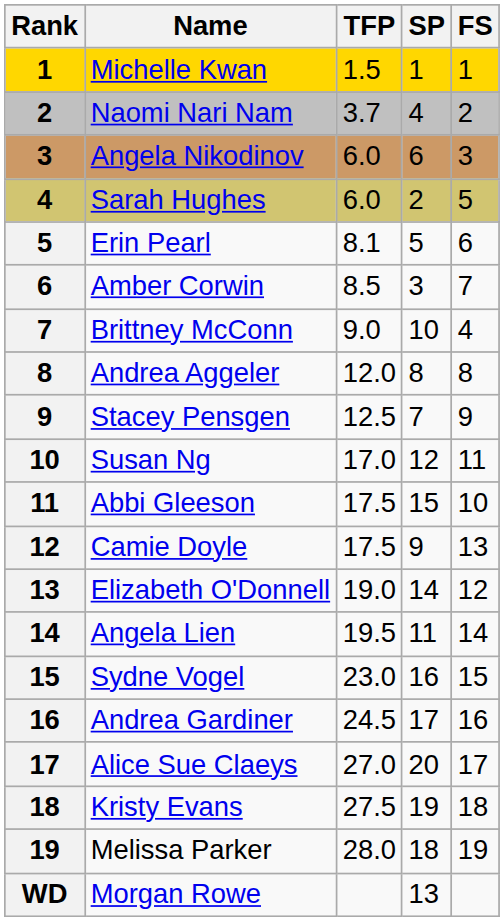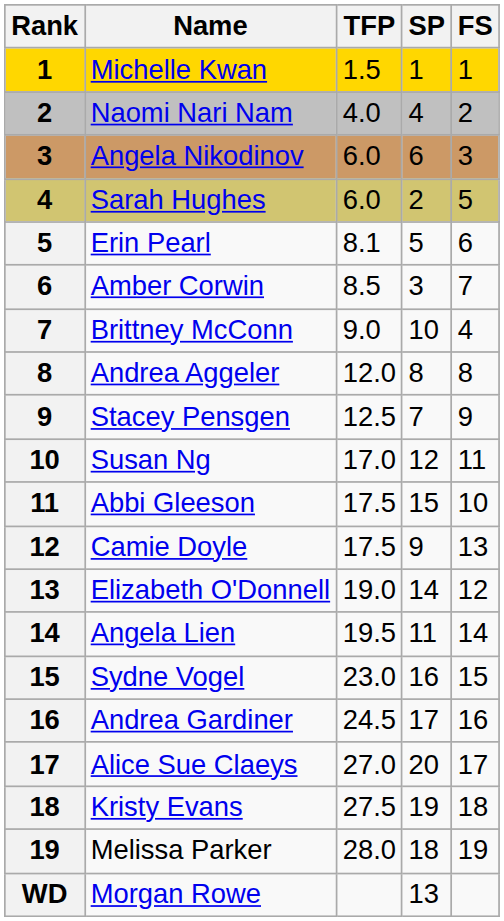 <table class="wikitable">
 <tr>
 <th>Rank</th>
 <th>Name</th>
 <th>TFP</th>
 <th>SP</th>
 <th>FS</th>
 </tr>
 <tr bgcolor="gold">
 <td align="center"><strong>1</strong></td>
 <td><a href='#'>Michelle Kwan</a></td>
 <td>1.5</td>
 <td>1</td>
 <td>1</td>
 </tr>
 <tr bgcolor="silver">
 <td align="center"><strong>2</strong></td>
 <td><a href='#'>Naomi Nari Nam</a></td>
-<td>3.7</td>
+<td>4.0</td>
 <td>4</td>
 <td>2</td>
 </tr>
 <tr bgcolor="cc9966">
 <td align="center"><strong>3</strong></td>
 <td><a href='#'>Angela Nikodinov</a></td>
 <td>6.0</td>
 <td>6</td>
 <td>3</td>
 </tr>
 <tr bgcolor="#d1c571">
 <td align="center"><strong>4</strong></td>
 <td><a href='#'>Sarah Hughes</a></td>
 <td>6.0</td>
 <td>2</td>
 <td>5</td>
 </tr>
 <tr>
 <th>5</th>
 <td><a href='#'>Erin Pearl</a></td>
 <td>8.1</td>
 <td>5</td>
 <td>6</td>
 </tr>
 <tr>
 <th>6</th>
 <td><a href='#'>Amber Corwin</a></td>
 <td>8.5</td>
 <td>3</td>
 <td>7</td>
 </tr>
 <tr>
 <th>7</th>
 <td><a href='#'>Brittney McConn</a></td>
 <td>9.0</td>
 <td>10</td>
 <td>4</td>
 </tr>
 <tr>
 <th>8</th>
 <td><a href='#'>Andrea Aggeler</a></td>
 <td>12.0</td>
 <td>8</td>
 <td>8</td>
 </tr>
 <tr>
 <th>9</th>
 <td><a href='#'>Stacey Pensgen</a></td>
 <td>12.5</td>
 <td>7</td>
 <td>9</td>
 </tr>
 <tr>
 <th>10</th>
 <td><a href='#'>Susan Ng</a></td>
 <td>17.0</td>
 <td>12</td>
 <td>11</td>
 </tr>
 <tr>
 <th>11</th>
 <td><a href='#'>Abbi Gleeson</a></td>
 <td>17.5</td>
 <td>15</td>
 <td>10</td>
 </tr>
 <tr>
 <th>12</th>
 <td><a href='#'>Camie Doyle</a></td>
 <td>17.5</td>
 <td>9</td>
 <td>13</td>
 </tr>
 <tr>
 <th>13</th>
 <td><a href='#'>Elizabeth O'Donnell</a></td>
 <td>19.0</td>
 <td>14</td>
 <td>12</td>
 </tr>
 <tr>
 <th>14</th>
 <td><a href='#'>Angela Lien</a></td>
 <td>19.5</td>
 <td>11</td>
 <td>14</td>
 </tr>
 <tr>
 <th>15</th>
 <td><a href='#'>Sydne Vogel</a></td>
 <td>23.0</td>
 <td>16</td>
 <td>15</td>
 </tr>
 <tr>
 <th>16</th>
 <td><a href='#'>Andrea Gardiner</a></td>
 <td>24.5</td>
 <td>17</td>
 <td>16</td>
 </tr>
 <tr>
 <th>17</th>
 <td><a href='#'>Alice Sue Claeys</a></td>
 <td>27.0</td>
 <td>20</td>
 <td>17</td>
 </tr>
 <tr>
 <th>18</th>
 <td><a href='#'>Kristy Evans</a></td>
 <td>27.5</td>
 <td>19</td>
 <td>18</td>
 </tr>
 <tr>
 <th>19</th>
 <td>Melissa Parker</td>
 <td>28.0</td>
 <td>18</td>
 <td>19</td>
 </tr>
 <tr>
 <th>WD</th>
 <td><a href='#'>Morgan Rowe</a></td>
 <td></td>
 <td>13</td>
 <td></td>
 </tr>
 </table>
